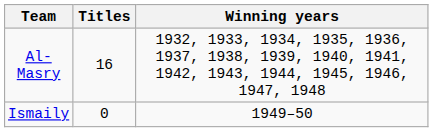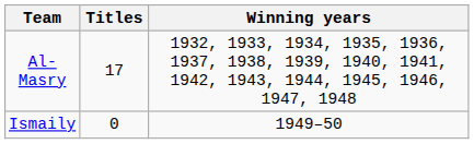 <table class="wikitable" style="text-align:center;" width=30%>
 <tr>
 <th style="width:15%;">Team</th>
 <th style="width:15%;">Titles</th>
 <th style="width:800%;">Winning years</th>
 </tr>
 <tr>
 <td><a href='#'>Al-Masry</a></td>
-<td>16</td>
+<td>17</td>
 <td>1932, 1933, 1934, 1935, 1936, 1937, 1938, 1939, 1940, 1941, 1942, 1943, 1944, 1945, 1946, 1947, 1948</td>
 </tr>
 <tr>
 <td><a href='#'>Ismaily</a></td>
 <td>0</td>
 <td>1949–50</td>
 </tr>
 </table>
